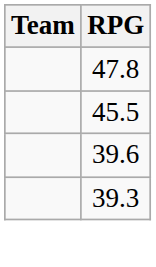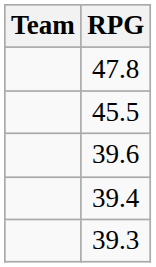 <table class=wikitable>
 <tr>
 <th>Team</th>
 <th>RPG</th>
 </tr>
 <tr>
 <td></td>
 <td align=center>47.8</td>
 </tr>
 <tr>
 <td></td>
 <td align=center>45.5</td>
 </tr>
 <tr>
 <td></td>
 <td align=center>39.6</td>
 </tr>
 <tr>
 <td></td>
+<td align=center>39.4</td>
+</tr>
+<tr>
+<td></td>
 <td align=center>39.3</td>
 </tr>
 </table>
